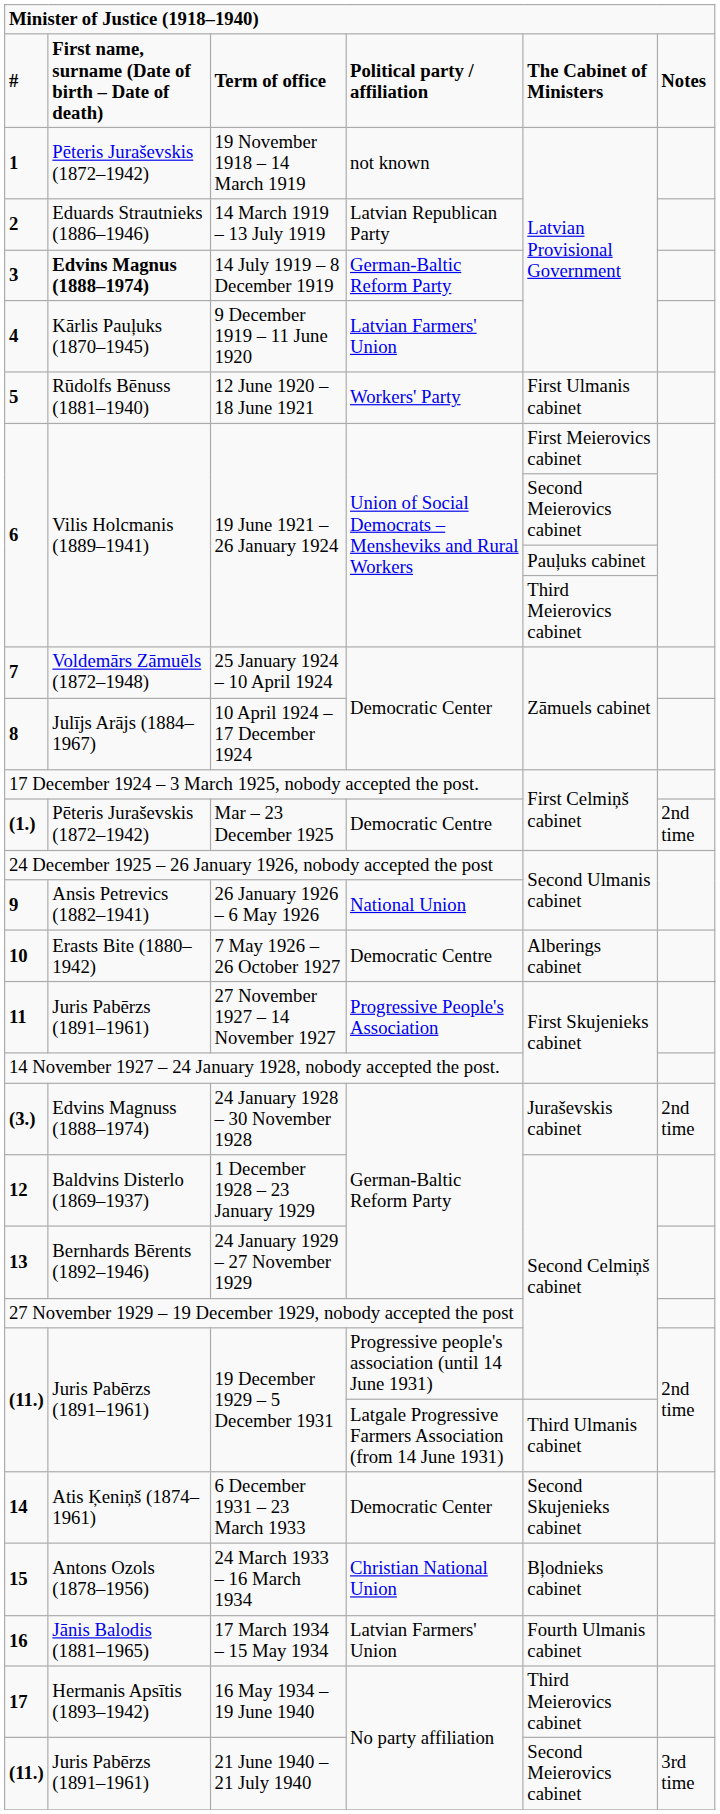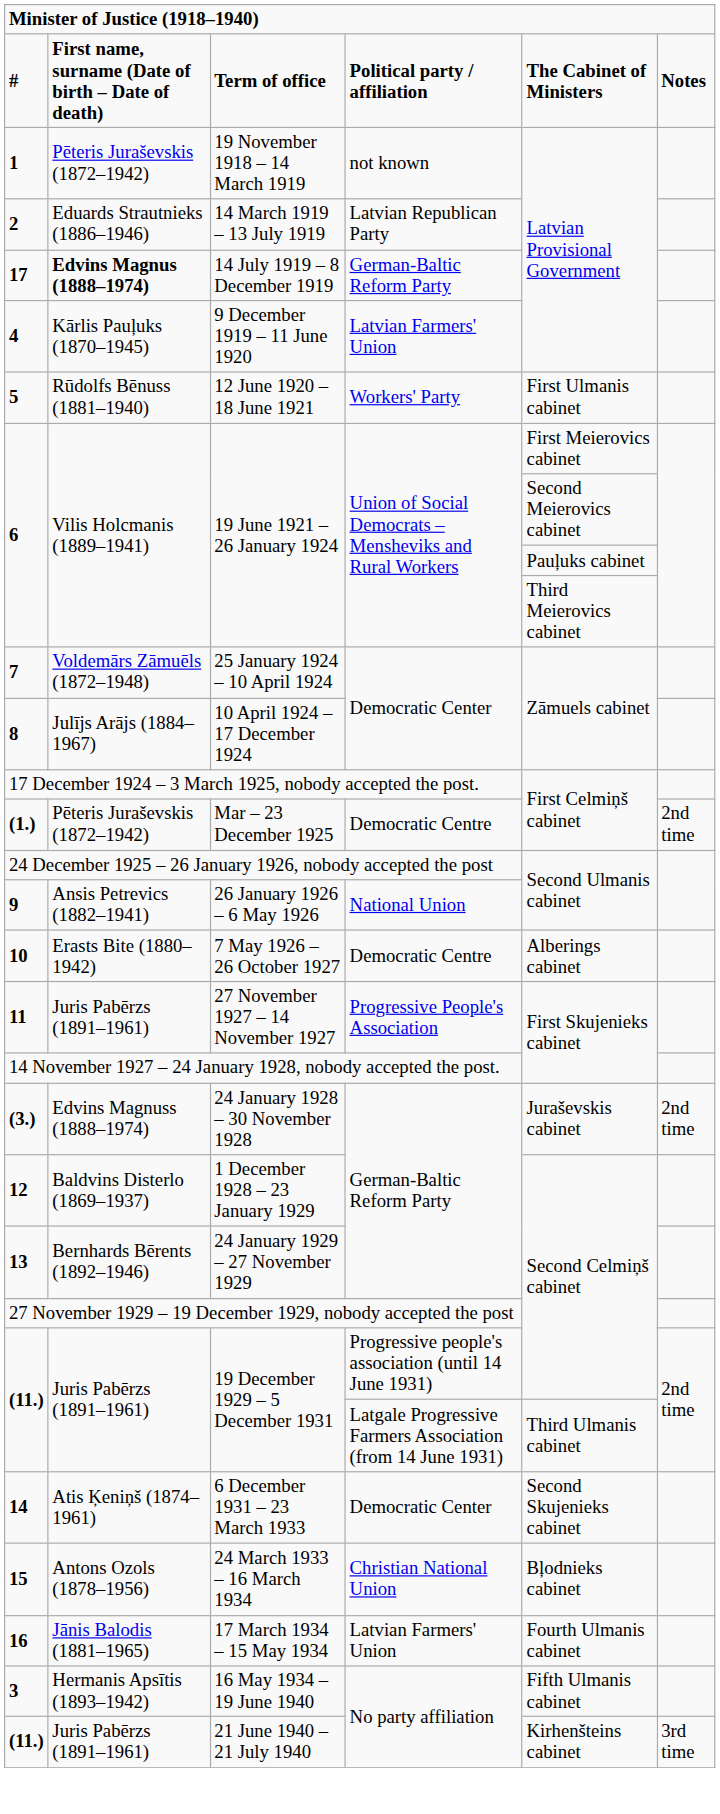 <table class="wikitable">
 <tr>
 <td colspan="7"><strong>Minister of Justice (1918–1940)</strong></td>
 </tr>
 <tr>
 <td><strong>#</strong></td>
 <td><strong>First name, surname (Date of birth – Date of death)</strong></td>
 <td><strong>Term of office</strong></td>
 <td><strong>Political party / affiliation</strong></td>
 <td><strong>The Cabinet of Ministers</strong></td>
 <td><strong>Notes</strong></td>
 </tr>
 <tr>
 <td><strong>1</strong></td>
 <td><a href='#'>Pēteris Juraševskis</a> (1872–1942)</td>
 <td>19 November 1918 – 14 March 1919</td>
 <td>not known</td>
 <td rowspan="4"><a href='#'>Latvian Provisional Government</a></td>
 <td></td>
 </tr>
 <tr>
 <td><strong>2</strong></td>
 <td>Eduards Strautnieks (1886–1946)</td>
 <td>14 March 1919 – 13 July 1919</td>
 <td>Latvian Republican Party</td>
 <td></td>
 </tr>
 <tr>
-<td><strong>3</strong></td>
+<td><strong>17</strong></td>
 <td><strong>Edvins Magnus (1888–1974)</strong></td>
 <td>14 July 1919 – 8 December 1919</td>
 <td><a href='#'>German-Baltic Reform Party</a></td>
 <td></td>
 </tr>
 <tr>
 <td><strong>4</strong></td>
 <td>Kārlis Pauļuks (1870–1945)</td>
 <td>9 December 1919 – 11 June 1920</td>
 <td><a href='#'>Latvian Farmers' Union</a></td>
 <td></td>
 </tr>
 <tr>
 <td><strong>5</strong></td>
 <td>Rūdolfs Bēnuss (1881–1940)</td>
 <td>12 June 1920 – 18 June 1921</td>
 <td><a href='#'>Workers' Party</a></td>
 <td>First Ulmanis cabinet</td>
 <td></td>
 </tr>
 <tr>
 <td rowspan="4"><strong>6</strong></td>
 <td rowspan="4">Vilis Holcmanis (1889–1941)</td>
 <td rowspan="4">19 June 1921 – 26 January 1924</td>
 <td rowspan="4"><a href='#'>Union of Social Democrats – Mensheviks and Rural Workers</a></td>
 <td>First Meierovics cabinet</td>
 <td rowspan="4"></td>
 </tr>
 <tr>
 <td>Second Meierovics cabinet</td>
 </tr>
 <tr>
 <td>Pauļuks cabinet</td>
 </tr>
 <tr>
 <td>Third Meierovics cabinet</td>
 </tr>
 <tr>
 <td><strong>7</strong></td>
 <td><a href='#'>Voldemārs Zāmuēls</a> (1872–1948)</td>
 <td>25 January 1924 – 10 April 1924</td>
 <td rowspan="2">Democratic Center</td>
 <td rowspan="2">Zāmuels cabinet</td>
 <td></td>
 </tr>
 <tr>
 <td><strong>8</strong></td>
 <td>Julījs Arājs (1884–1967)</td>
 <td>10 April 1924 – 17 December 1924</td>
 <td></td>
 </tr>
 <tr>
 <td colspan="4">17 December 1924 – 3 March 1925, nobody accepted the post.</td>
 <td rowspan="2">First Celmiņš cabinet</td>
 </tr>
 <tr>
 <td><strong>(1.)</strong></td>
 <td>Pēteris Juraševskis (1872–1942)</td>
 <td>Mar – 23 December 1925</td>
 <td>Democratic Centre</td>
 <td>2nd time</td>
 </tr>
 <tr>
 <td colspan="4">24 December 1925 – 26 January 1926, nobody accepted the post</td>
 <td rowspan="2">Second Ulmanis cabinet</td>
 </tr>
 <tr>
 <td><strong>9</strong></td>
 <td>Ansis Petrevics (1882–1941)</td>
 <td>26 January 1926 – 6 May 1926</td>
 <td><a href='#'>National Union</a></td>
 </tr>
 <tr>
 <td><strong>10</strong></td>
 <td>Erasts Bite (1880–1942)</td>
 <td>7 May 1926 – 26 October 1927</td>
 <td>Democratic Centre</td>
 <td rowspan="2">Alberings cabinet</td>
 <td></td>
 </tr>
 <tr>
 <td rowspan="2"><strong>11</strong></td>
 <td rowspan="2">Juris Pabērzs (1891–1961)</td>
 <td rowspan="2">27 November 1927 – 14 November 1927</td>
 <td rowspan="2"><a href='#'>Progressive People's Association</a></td>
 <td rowspan="2"></td>
 </tr>
 <tr>
 <td rowspan="2">First Skujenieks cabinet</td>
 </tr>
 <tr>
 <td colspan="4">14 November 1927 – 24 January 1928, nobody accepted the post.</td>
 </tr>
 <tr>
 <td><strong>(3.)</strong></td>
 <td>Edvins Magnuss (1888–1974)</td>
 <td>24 January 1928 – 30 November 1928</td>
 <td rowspan="3">German-Baltic Reform Party</td>
 <td>Juraševskis cabinet</td>
 <td>2nd time</td>
 </tr>
 <tr>
 <td><strong>12</strong></td>
 <td>Baldvins Disterlo (1869–1937)</td>
 <td>1 December 1928 – 23 January 1929</td>
 <td rowspan="4">Second Celmiņš cabinet</td>
 <td></td>
 </tr>
 <tr>
 <td><strong>13</strong></td>
 <td>Bernhards Bērents (1892–1946)</td>
 <td>24 January 1929 – 27 November 1929</td>
 <td></td>
 </tr>
 <tr>
 <td colspan="5">27 November 1929 – 19 December 1929, nobody accepted the post</td>
 </tr>
 <tr>
 <td rowspan="2"><strong>(11.)</strong></td>
 <td rowspan="2">Juris Pabērzs (1891–1961)</td>
 <td rowspan="2">19 December 1929 – 5 December 1931</td>
 <td>Progressive people's association (until 14 June 1931)</td>
 <td rowspan="2">2nd time</td>
 </tr>
 <tr>
 <td>Latgale Progressive Farmers Association (from 14 June 1931)</td>
 <td>Third Ulmanis cabinet</td>
 </tr>
 <tr>
 <td><strong>14</strong></td>
 <td>Atis Ķeniņš (1874–1961)</td>
 <td>6 December 1931 – 23 March 1933</td>
 <td>Democratic Center</td>
 <td>Second Skujenieks cabinet</td>
 <td></td>
 </tr>
 <tr>
 <td><strong>15</strong></td>
 <td>Antons Ozols (1878–1956)</td>
 <td>24 March 1933 – 16 March 1934</td>
 <td><a href='#'>Christian National Union</a></td>
 <td>Bļodnieks cabinet</td>
 <td></td>
 </tr>
 <tr>
 <td><strong>16</strong></td>
 <td><a href='#'>Jānis Balodis</a> (1881–1965)</td>
 <td>17 March 1934 – 15 May 1934</td>
 <td>Latvian Farmers' Union</td>
 <td>Fourth Ulmanis cabinet</td>
 <td></td>
 </tr>
 <tr>
-<td><strong>17</strong></td>
+<td><strong>3</strong></td>
 <td>Hermanis Apsītis (1893–1942)</td>
 <td>16 May 1934 – 19 June 1940</td>
 <td rowspan="2">No party affiliation</td>
-<td>Third Meierovics cabinet</td>
+<td>Fifth Ulmanis cabinet</td>
 <td></td>
 </tr>
 <tr>
 <td><strong>(11.)</strong></td>
 <td>Juris Pabērzs (1891–1961)</td>
 <td>21 June 1940 – 21 July 1940</td>
-<td>Second Meierovics cabinet</td>
+<td>Kirhenšteins cabinet</td>
 <td>3rd time</td>
 </tr>
 </table>
